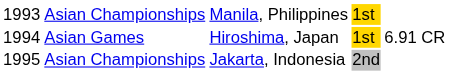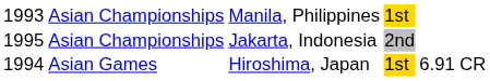 <table>
 <tr>
 <td>1993</td>
 <td><a href='#'>Asian Championships</a></td>
 <td><a href='#'>Manila</a>, Philippines</td>
 <td bgcolor="gold">1st</td>
 <td></td>
 </tr>
 <tr>
+<td>1995</td>
+<td><a href='#'>Asian Championships</a></td>
+<td><a href='#'>Jakarta</a>, Indonesia</td>
+<td bgcolor="silver">2nd</td>
+<td></td>
+</tr>
+<tr>
 <td>1994</td>
 <td><a href='#'>Asian Games</a></td>
 <td><a href='#'>Hiroshima</a>, Japan</td>
 <td bgcolor="gold">1st</td>
 <td>6.91 CR</td>
 </tr>
-<tr>
-<td>1995</td>
-<td><a href='#'>Asian Championships</a></td>
-<td><a href='#'>Jakarta</a>, Indonesia</td>
-<td bgcolor="silver">2nd</td>
-<td></td>
-</tr>
 </table>
